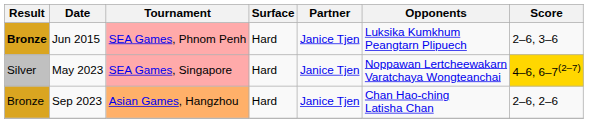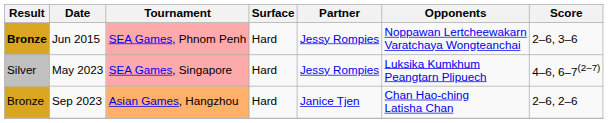 <table class="sortable wikitable">
 <tr>
 <th>Result</th>
 <th>Date</th>
 <th>Tournament</th>
 <th>Surface</th>
 <th>Partner</th>
 <th>Opponents</th>
 <th class="unsortable">Score</th>
 </tr>
 <tr>
 <td style="background:#DAA520"><strong>Bronze</strong></td>
 <td>Jun 2015</td>
 <td style="background:#FFAAAA"><a href='#'>SEA Games</a>, Phnom Penh</td>
 <td>Hard</td>
-<td> <a href='#'>Janice Tjen</a></td>
-<td> <a href='#'>Luksika Kumkhum</a> <br>  <a href='#'>Peangtarn Plipuech</a></td>
+<td> <a href='#'>Jessy Rompies</a></td>
+<td> <a href='#'>Noppawan Lertcheewakarn</a> <br>  <a href='#'>Varatchaya Wongteanchai</a></td>
 <td>2–6, 3–6</td>
 </tr>
 <tr>
 <td style="background:silver;">Silver</td>
 <td>May 2023</td>
 <td style="background:#FFAAAA"><a href='#'>SEA Games</a>, Singapore</td>
 <td>Hard</td>
-<td> <a href='#'>Janice Tjen</a></td>
-<td> <a href='#'>Noppawan Lertcheewakarn</a> <br>  <a href='#'>Varatchaya Wongteanchai</a></td>
-<td style="background: gold;">4–6, 6–7<sup>(2–7)</sup></td>
+<td> <a href='#'>Jessy Rompies</a></td>
+<td> <a href='#'>Luksika Kumkhum</a> <br>  <a href='#'>Peangtarn Plipuech</a></td>
+<td>4–6, 6–7<sup>(2–7)</sup></td>
 </tr>
 <tr>
 <td style="background:#DAA520">Bronze</td>
 <td>Sep 2023</td>
 <td style="background:#FFB069"><a href='#'>Asian Games</a>, Hangzhou</td>
 <td>Hard</td>
 <td> <a href='#'>Janice Tjen</a></td>
 <td> <a href='#'>Chan Hao-ching</a> <br>  <a href='#'>Latisha Chan</a></td>
 <td>2–6, 2–6</td>
 </tr>
 <tr>
 </tr>
 </table>
